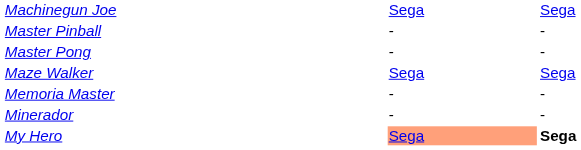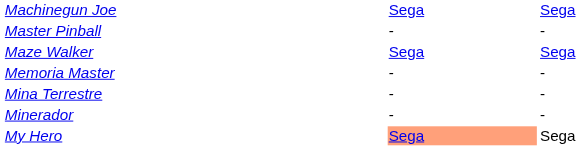 <table style="width:100%;">
 <tr>
 <td style="width:46%;"><em><a href='#'>Machinegun Joe</a></em></td>
 <td style="width:18%;"><a href='#'>Sega</a></td>
 <td style="width:18%;"><a href='#'>Sega</a></td>
 <td style="width:18%;"></td>
 </tr>
 <tr>
 <td><em><a href='#'>Master Pinball</a></em></td>
-<td>-</td>
-<td>-</td>
-<td></td>
-</tr>
-<tr>
-<td><em><a href='#'>Master Pong</a></em></td>
 <td>-</td>
 <td>-</td>
 <td></td>
 </tr>
 <tr>
 <td><em><a href='#'>Maze Walker</a></em></td>
 <td><a href='#'>Sega</a></td>
 <td><a href='#'>Sega</a></td>
 <td></td>
 </tr>
 <tr>
 <td><em><a href='#'>Memoria Master</a></em></td>
 <td>-</td>
 <td>-</td>
 <td></td>
 </tr>
 <tr>
+<td><em><a href='#'>Mina Terrestre</a></em></td>
+<td>-</td>
+<td>-</td>
+<td></td>
+</tr>
+<tr>
 <td><em><a href='#'>Minerador</a></em></td>
 <td>-</td>
 <td>-</td>
 <td></td>
 </tr>
 <tr>
 <td><em><a href='#'>My Hero</a></em></td>
 <td style="background: lightsalmon;"><a href='#'>Sega</a></td>
-<td><strong>Sega</strong></td>
+<td>Sega</td>
 <td></td>
 </tr>
 </table>
